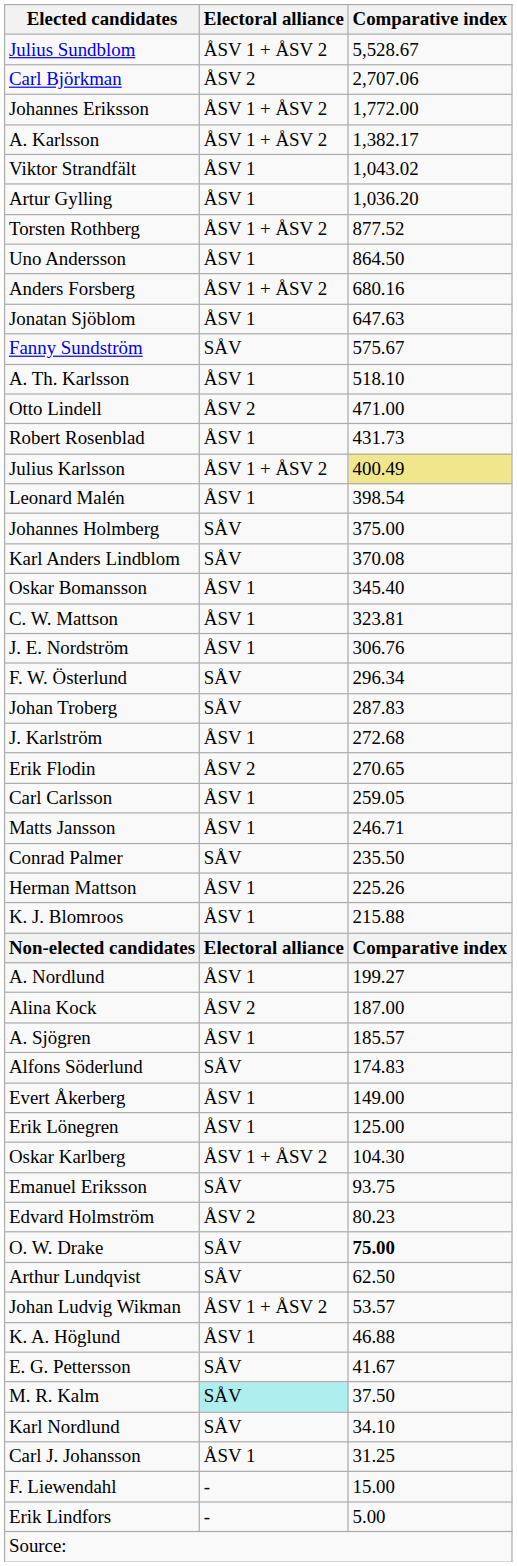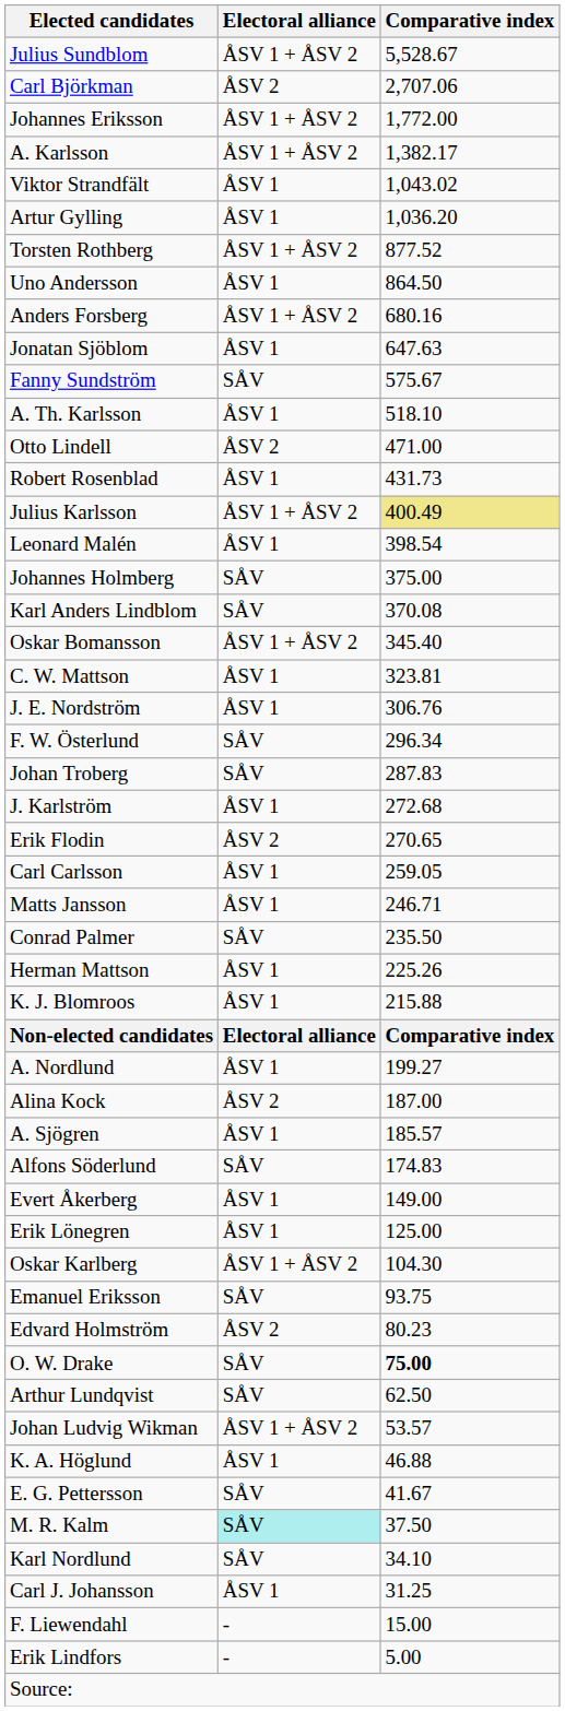 <table class="wikitable">
 <tr>
 <th>Elected candidates</th>
 <th>Electoral alliance</th>
 <th>Comparative index</th>
 </tr>
 <tr>
 <td><a href='#'>Julius Sundblom</a></td>
 <td>ÅSV 1 + ÅSV 2</td>
 <td>5,528.67</td>
 </tr>
 <tr>
 <td><a href='#'>Carl Björkman</a></td>
 <td>ÅSV 2</td>
 <td>2,707.06</td>
 </tr>
 <tr>
 <td>Johannes Eriksson</td>
 <td>ÅSV 1 + ÅSV 2</td>
 <td>1,772.00</td>
 </tr>
 <tr>
 <td>A. Karlsson</td>
 <td>ÅSV 1 + ÅSV 2</td>
 <td>1,382.17</td>
 </tr>
 <tr>
 <td>Viktor Strandfält</td>
 <td>ÅSV 1</td>
 <td>1,043.02</td>
 </tr>
 <tr>
 <td>Artur Gylling</td>
 <td>ÅSV 1</td>
 <td>1,036.20</td>
 </tr>
 <tr>
 <td>Torsten Rothberg</td>
 <td>ÅSV 1 + ÅSV 2</td>
 <td>877.52</td>
 </tr>
 <tr>
 <td>Uno Andersson</td>
 <td>ÅSV 1</td>
 <td>864.50</td>
 </tr>
 <tr>
 <td>Anders Forsberg</td>
 <td>ÅSV 1 + ÅSV 2</td>
 <td>680.16</td>
 </tr>
 <tr>
 <td>Jonatan Sjöblom</td>
 <td>ÅSV 1</td>
 <td>647.63</td>
 </tr>
 <tr>
 <td><a href='#'>Fanny Sundström</a></td>
 <td>SÅV</td>
 <td>575.67</td>
 </tr>
 <tr>
 <td>A. Th. Karlsson</td>
 <td>ÅSV 1</td>
 <td>518.10</td>
 </tr>
 <tr>
 <td>Otto Lindell</td>
 <td>ÅSV 2</td>
 <td>471.00</td>
 </tr>
 <tr>
 <td>Robert Rosenblad</td>
 <td>ÅSV 1</td>
 <td>431.73</td>
 </tr>
 <tr>
 <td>Julius Karlsson</td>
 <td>ÅSV 1 + ÅSV 2</td>
 <td style="background: khaki;">400.49</td>
 </tr>
 <tr>
 <td>Leonard Malén</td>
 <td>ÅSV 1</td>
 <td>398.54</td>
 </tr>
 <tr>
 <td>Johannes Holmberg</td>
 <td>SÅV</td>
 <td>375.00</td>
 </tr>
 <tr>
 <td>Karl Anders Lindblom</td>
 <td>SÅV</td>
 <td>370.08</td>
 </tr>
 <tr>
 <td>Oskar Bomansson</td>
-<td>ÅSV 1</td>
+<td>ÅSV 1 + ÅSV 2</td>
 <td>345.40</td>
 </tr>
 <tr>
 <td>C. W. Mattson</td>
 <td>ÅSV 1</td>
 <td>323.81</td>
 </tr>
 <tr>
 <td>J. E. Nordström</td>
 <td>ÅSV 1</td>
 <td>306.76</td>
 </tr>
 <tr>
 <td>F. W. Österlund</td>
 <td>SÅV</td>
 <td>296.34</td>
 </tr>
 <tr>
 <td>Johan Troberg</td>
 <td>SÅV</td>
 <td>287.83</td>
 </tr>
 <tr>
 <td>J. Karlström</td>
 <td>ÅSV 1</td>
 <td>272.68</td>
 </tr>
 <tr>
 <td>Erik Flodin</td>
 <td>ÅSV 2</td>
 <td>270.65</td>
 </tr>
 <tr>
 <td>Carl Carlsson</td>
 <td>ÅSV 1</td>
 <td>259.05</td>
 </tr>
 <tr>
 <td>Matts Jansson</td>
 <td>ÅSV 1</td>
 <td>246.71</td>
 </tr>
 <tr>
 <td>Conrad Palmer</td>
 <td>SÅV</td>
 <td>235.50</td>
 </tr>
 <tr>
 <td>Herman Mattson</td>
 <td>ÅSV 1</td>
 <td>225.26</td>
 </tr>
 <tr>
 <td>K. J. Blomroos</td>
 <td>ÅSV 1</td>
 <td>215.88</td>
 </tr>
 <tr>
 <th>Non-elected candidates</th>
 <th>Electoral alliance</th>
 <th>Comparative index</th>
 </tr>
 <tr>
 <td>A. Nordlund</td>
 <td>ÅSV 1</td>
 <td>199.27</td>
 </tr>
 <tr>
 <td>Alina Kock</td>
 <td>ÅSV 2</td>
 <td>187.00</td>
 </tr>
 <tr>
 <td>A. Sjögren</td>
 <td>ÅSV 1</td>
 <td>185.57</td>
 </tr>
 <tr>
 <td>Alfons Söderlund</td>
 <td>SÅV</td>
 <td>174.83</td>
 </tr>
 <tr>
 <td>Evert Åkerberg</td>
 <td>ÅSV 1</td>
 <td>149.00</td>
 </tr>
 <tr>
 <td>Erik Lönegren</td>
 <td>ÅSV 1</td>
 <td>125.00</td>
 </tr>
 <tr>
 <td>Oskar Karlberg</td>
 <td>ÅSV 1 + ÅSV 2</td>
 <td>104.30</td>
 </tr>
 <tr>
 <td>Emanuel Eriksson</td>
 <td>SÅV</td>
 <td>93.75</td>
 </tr>
 <tr>
 <td>Edvard Holmström</td>
 <td>ÅSV 2</td>
 <td>80.23</td>
 </tr>
 <tr>
 <td>O. W. Drake</td>
 <td>SÅV</td>
 <td><strong>75.00</strong></td>
 </tr>
 <tr>
 <td>Arthur Lundqvist</td>
 <td>SÅV</td>
 <td>62.50</td>
 </tr>
 <tr>
 <td>Johan Ludvig Wikman</td>
 <td>ÅSV 1 + ÅSV 2</td>
 <td>53.57</td>
 </tr>
 <tr>
 <td>K. A. Höglund</td>
 <td>ÅSV 1</td>
 <td>46.88</td>
 </tr>
 <tr>
 <td>E. G. Pettersson</td>
 <td>SÅV</td>
 <td>41.67</td>
 </tr>
 <tr>
 <td>M. R. Kalm</td>
 <td style="background: paleturquoise;">SÅV</td>
 <td>37.50</td>
 </tr>
 <tr>
 <td>Karl Nordlund</td>
 <td>SÅV</td>
 <td>34.10</td>
 </tr>
 <tr>
 <td>Carl J. Johansson</td>
 <td>ÅSV 1</td>
 <td>31.25</td>
 </tr>
 <tr>
 <td>F. Liewendahl</td>
 <td>-</td>
 <td>15.00</td>
 </tr>
 <tr>
 <td>Erik Lindfors</td>
 <td>-</td>
 <td>5.00</td>
 </tr>
 <tr>
 <td colspan="3">Source: </td>
 </tr>
 </table>
